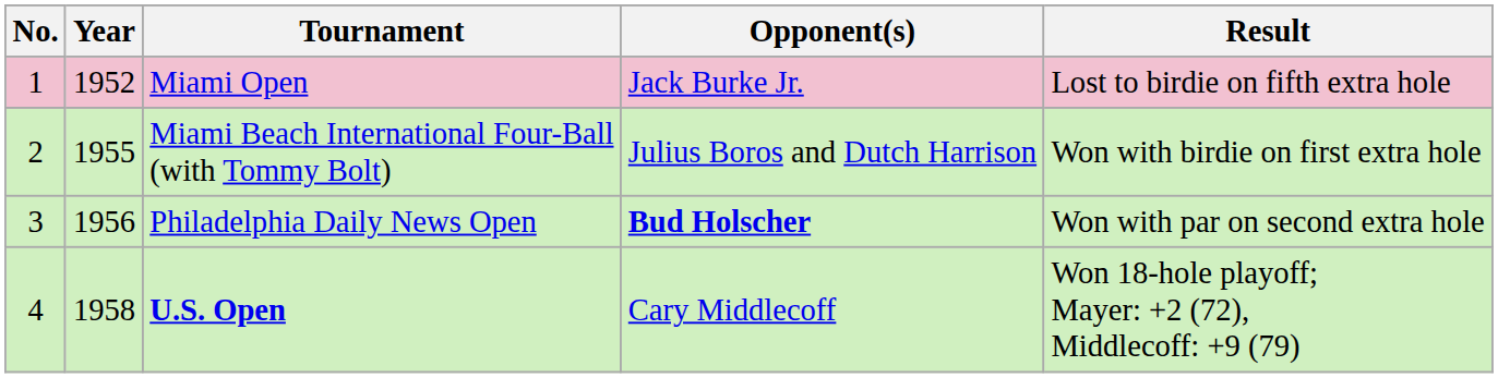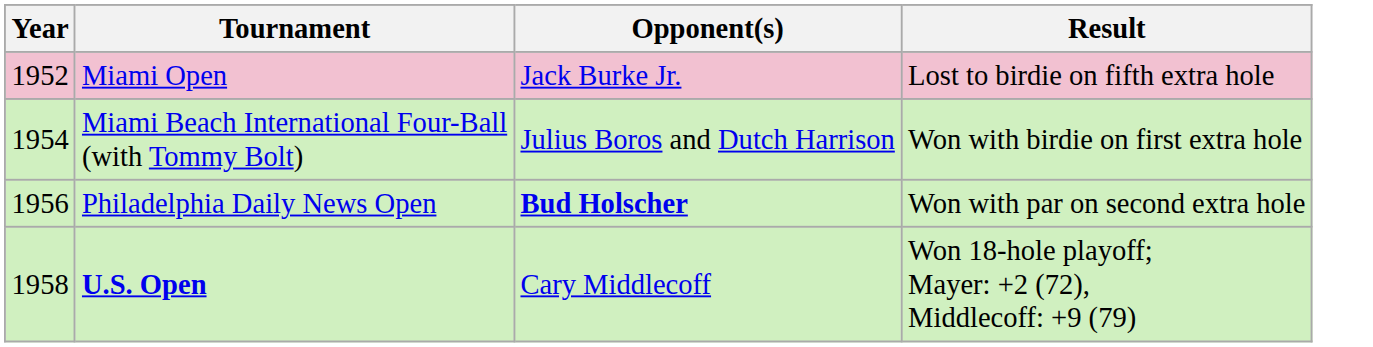 <table class="wikitable" style="font-size:95%;">
 <tr>
-<th>No.</th>
 <th>Year</th>
 <th>Tournament</th>
 <th>Opponent(s)</th>
 <th>Result</th>
 </tr>
 <tr style="background:#F2C1D1;">
-<td align=center>1</td>
 <td>1952</td>
 <td><a href='#'>Miami Open</a></td>
 <td> <a href='#'>Jack Burke Jr.</a></td>
 <td>Lost to birdie on fifth extra hole</td>
 </tr>
 <tr style="background:#D0F0C0;">
-<td align=center>2</td>
-<td>1955</td>
+<td>1954</td>
 <td><a href='#'>Miami Beach International Four-Ball</a><br>(with  <a href='#'>Tommy Bolt</a>)</td>
 <td> <a href='#'>Julius Boros</a> and  <a href='#'>Dutch Harrison</a></td>
 <td>Won with birdie on first extra hole</td>
 </tr>
 <tr style="background:#D0F0C0;">
-<td align=center>3</td>
 <td>1956</td>
 <td><a href='#'>Philadelphia Daily News Open</a></td>
 <td><strong> <a href='#'>Bud Holscher</a></strong></td>
 <td>Won with par on second extra hole</td>
 </tr>
 <tr style="background:#D0F0C0;">
-<td align=center>4</td>
 <td>1958</td>
 <td><strong><a href='#'>U.S. Open</a></strong></td>
 <td> <a href='#'>Cary Middlecoff</a></td>
 <td>Won 18-hole playoff;<br>Mayer: +2 (72),<br>Middlecoff: +9 (79)</td>
 </tr>
 </table>
